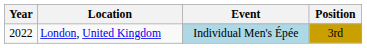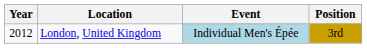 <table class="wikitable" width="50%" style="font-size:90%; text-align:center;">
 <tr>
 <th>Year</th>
 <th>Location</th>
 <th>Event</th>
 <th>Position</th>
 </tr>
 <tr>
-<td>2022</td>
+<td>2012</td>
 <td rowspan="1" align="left"> <a href='#'>London</a>, <a href='#'>United Kingdom</a></td>
 <td style="background: lightblue;">Individual Men's Épée</td>
 <td bgcolor="caramel">3rd</td>
 </tr>
 </table>
